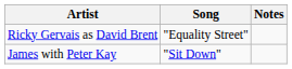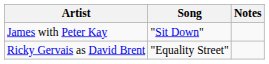 <table class="wikitable">
 <tr>
 <th>Artist</th>
 <th>Song</th>
 <th>Notes</th>
 </tr>
 <tr>
+<td><a href='#'>James</a> with <a href='#'>Peter Kay</a></td>
+<td>"<a href='#'>Sit Down</a>"</td>
+<td></td>
+</tr>
+<tr>
 <td><a href='#'>Ricky Gervais</a> as <a href='#'>David Brent</a></td>
 <td>"Equality Street"</td>
 <td></td>
 </tr>
-<tr>
-<td><a href='#'>James</a> with <a href='#'>Peter Kay</a></td>
-<td>"<a href='#'>Sit Down</a>"</td>
-<td></td>
-</tr>
 </table>
